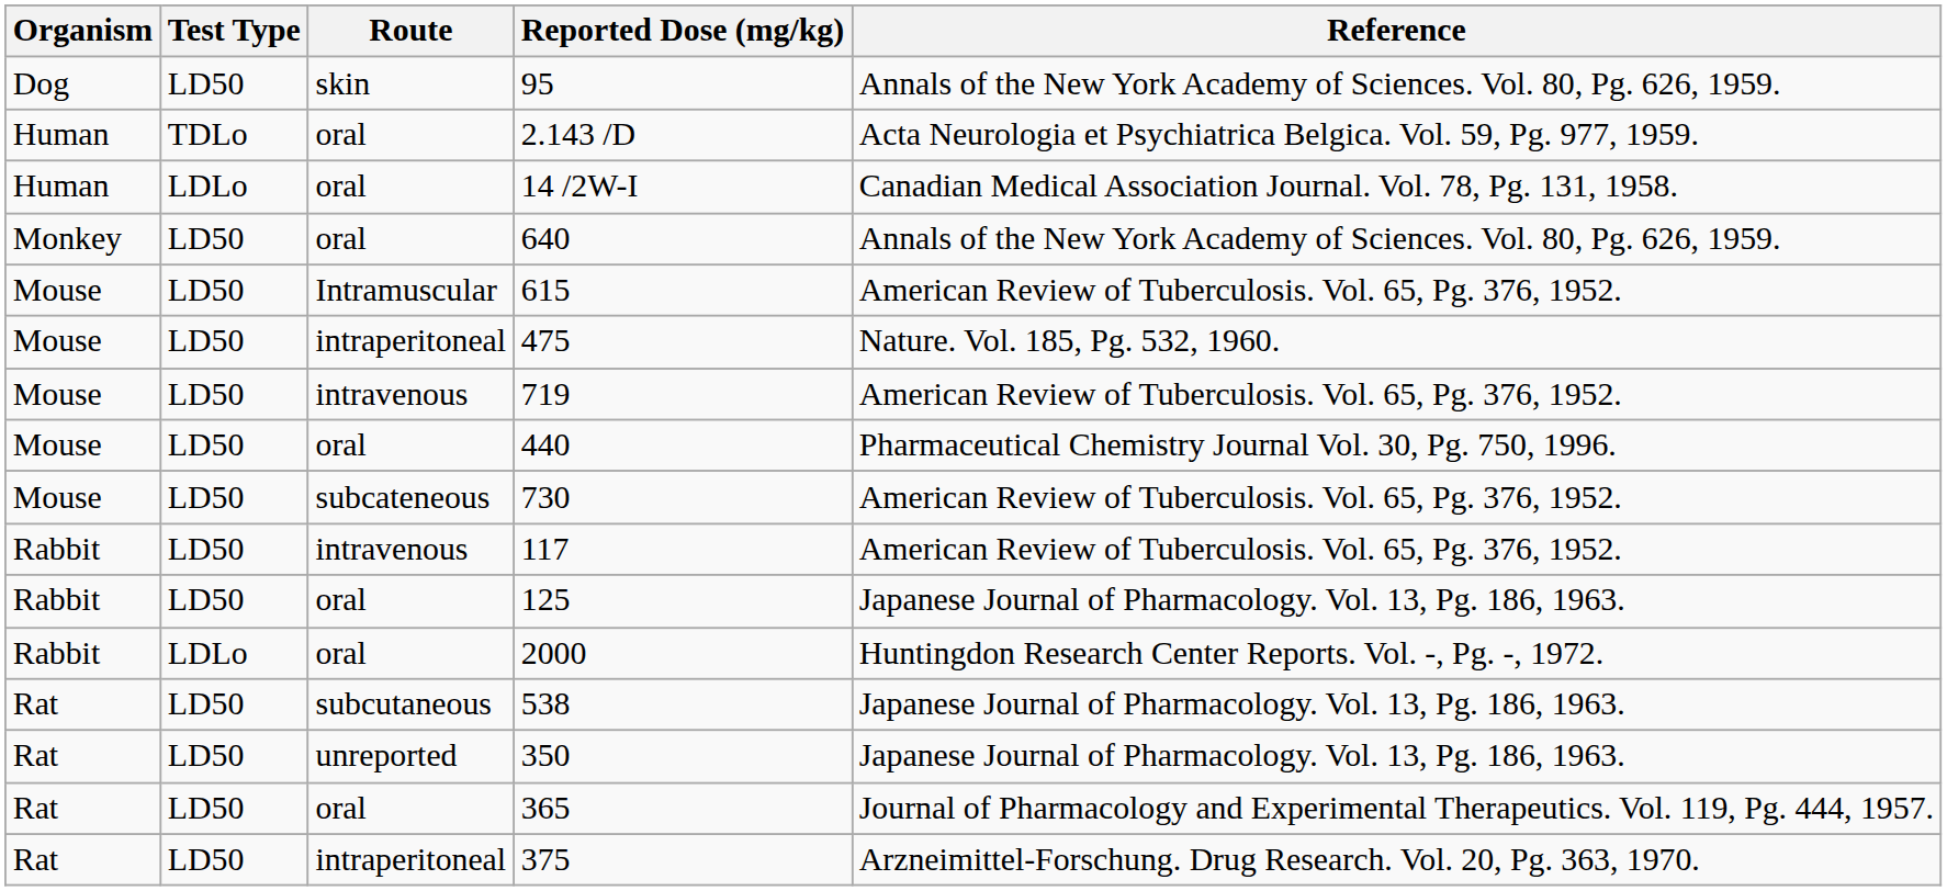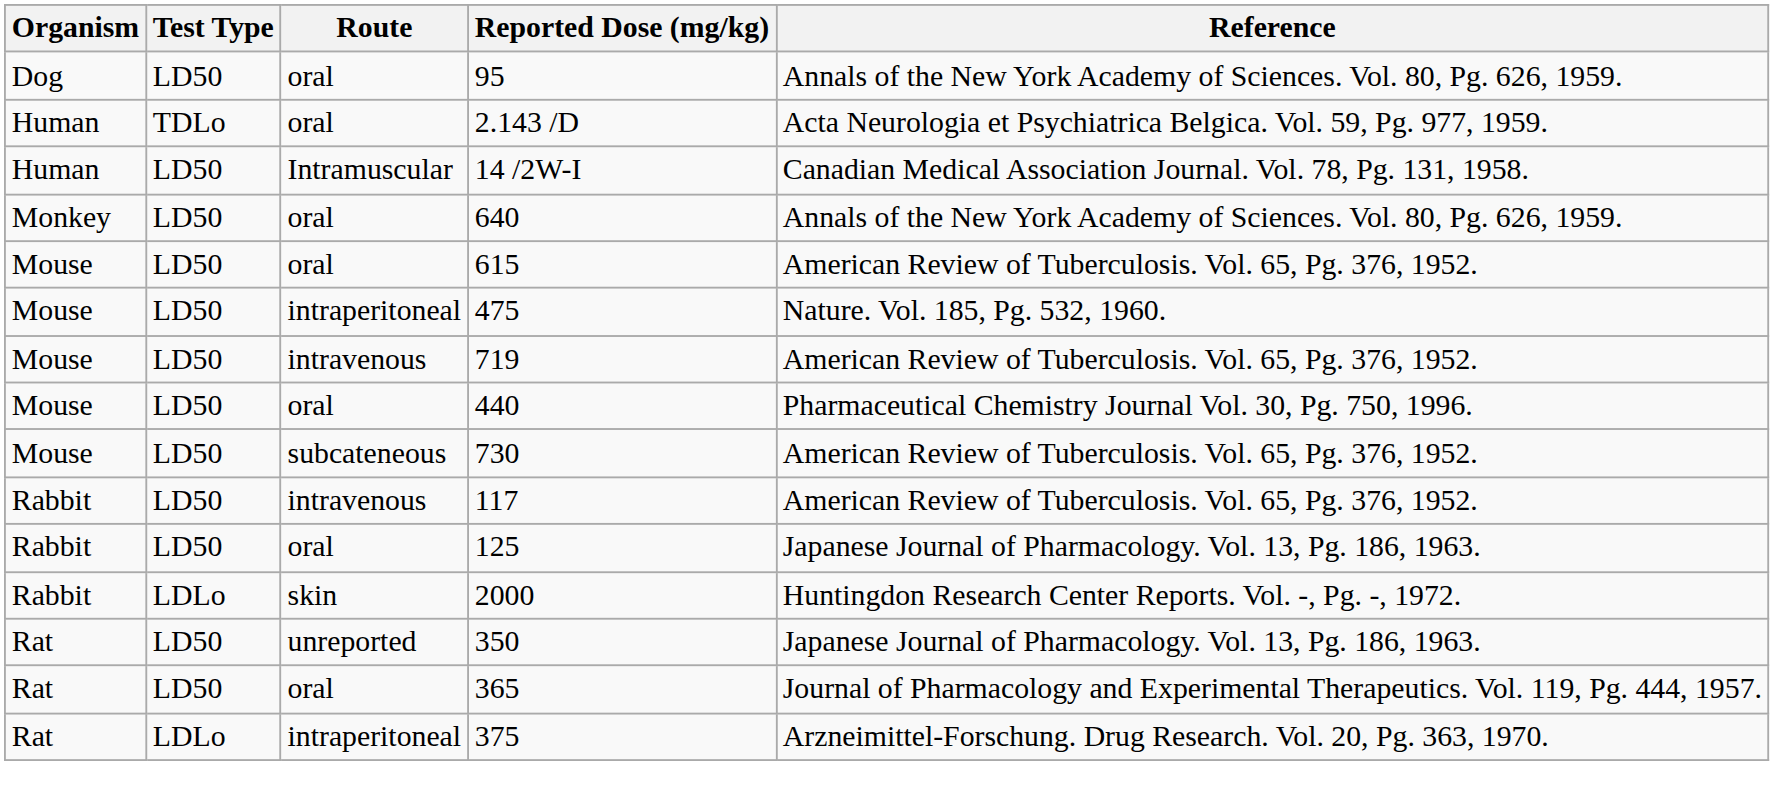 <table class="wikitable sortable mw-collapsible">
 <tr>
 <th>Organism</th>
 <th>Test Type</th>
 <th>Route</th>
 <th>Reported Dose (mg/kg)</th>
 <th>Reference</th>
 </tr>
 <tr>
 <td>Dog</td>
 <td>LD50</td>
-<td>skin</td>
+<td>oral</td>
 <td>95</td>
 <td>Annals of the New York Academy of Sciences. Vol. 80, Pg. 626, 1959.</td>
 </tr>
 <tr>
 <td>Human</td>
 <td>TDLo</td>
 <td>oral</td>
 <td>2.143 /D</td>
 <td>Acta Neurologia et Psychiatrica Belgica. Vol. 59, Pg. 977, 1959.</td>
 </tr>
 <tr>
 <td>Human</td>
-<td>LDLo</td>
-<td>oral</td>
+<td>LD50</td>
+<td>Intramuscular</td>
 <td>14 /2W-I</td>
 <td>Canadian Medical Association Journal. Vol. 78, Pg. 131, 1958.</td>
 </tr>
 <tr>
 <td>Monkey</td>
 <td>LD50</td>
 <td>oral</td>
 <td>640</td>
 <td>Annals of the New York Academy of Sciences. Vol. 80, Pg. 626, 1959.</td>
 </tr>
 <tr>
 <td>Mouse</td>
 <td>LD50</td>
-<td>Intramuscular</td>
+<td>oral</td>
 <td>615</td>
 <td>American Review of Tuberculosis. Vol. 65, Pg. 376, 1952.</td>
 </tr>
 <tr>
 <td>Mouse</td>
 <td>LD50</td>
 <td>intraperitoneal</td>
 <td>475</td>
 <td>Nature. Vol. 185, Pg. 532, 1960.</td>
 </tr>
 <tr>
 <td>Mouse</td>
 <td>LD50</td>
 <td>intravenous</td>
 <td>719</td>
 <td>American Review of Tuberculosis. Vol. 65, Pg. 376, 1952.</td>
 </tr>
 <tr>
 <td>Mouse</td>
 <td>LD50</td>
 <td>oral</td>
 <td>440</td>
 <td>Pharmaceutical Chemistry Journal Vol. 30, Pg. 750, 1996.</td>
 </tr>
 <tr>
 <td>Mouse</td>
 <td>LD50</td>
 <td>subcateneous</td>
 <td>730</td>
 <td>American Review of Tuberculosis. Vol. 65, Pg. 376, 1952.</td>
 </tr>
 <tr>
 <td>Rabbit</td>
 <td>LD50</td>
 <td>intravenous</td>
 <td>117</td>
 <td>American Review of Tuberculosis. Vol. 65, Pg. 376, 1952.</td>
 </tr>
 <tr>
 <td>Rabbit</td>
 <td>LD50</td>
 <td>oral</td>
 <td>125</td>
 <td>Japanese Journal of Pharmacology. Vol. 13, Pg. 186, 1963.</td>
 </tr>
 <tr>
 <td>Rabbit</td>
 <td>LDLo</td>
-<td>oral</td>
+<td>skin</td>
 <td>2000</td>
 <td>Huntingdon Research Center Reports. Vol. -, Pg. -, 1972.</td>
-</tr>
-<tr>
-<td>Rat</td>
-<td>LD50</td>
-<td>subcutaneous</td>
-<td>538</td>
-<td>Japanese Journal of Pharmacology. Vol. 13, Pg. 186, 1963.</td>
 </tr>
 <tr>
 <td>Rat</td>
 <td>LD50</td>
 <td>unreported</td>
 <td>350</td>
 <td>Japanese Journal of Pharmacology. Vol. 13, Pg. 186, 1963.</td>
 </tr>
 <tr>
 <td>Rat</td>
 <td>LD50</td>
 <td>oral</td>
 <td>365</td>
 <td>Journal of Pharmacology and Experimental Therapeutics. Vol. 119, Pg. 444, 1957.</td>
 </tr>
 <tr>
 <td>Rat</td>
-<td>LD50</td>
+<td>LDLo</td>
 <td>intraperitoneal</td>
 <td>375</td>
 <td>Arzneimittel-Forschung. Drug Research. Vol. 20, Pg. 363, 1970.</td>
 </tr>
 </table>
